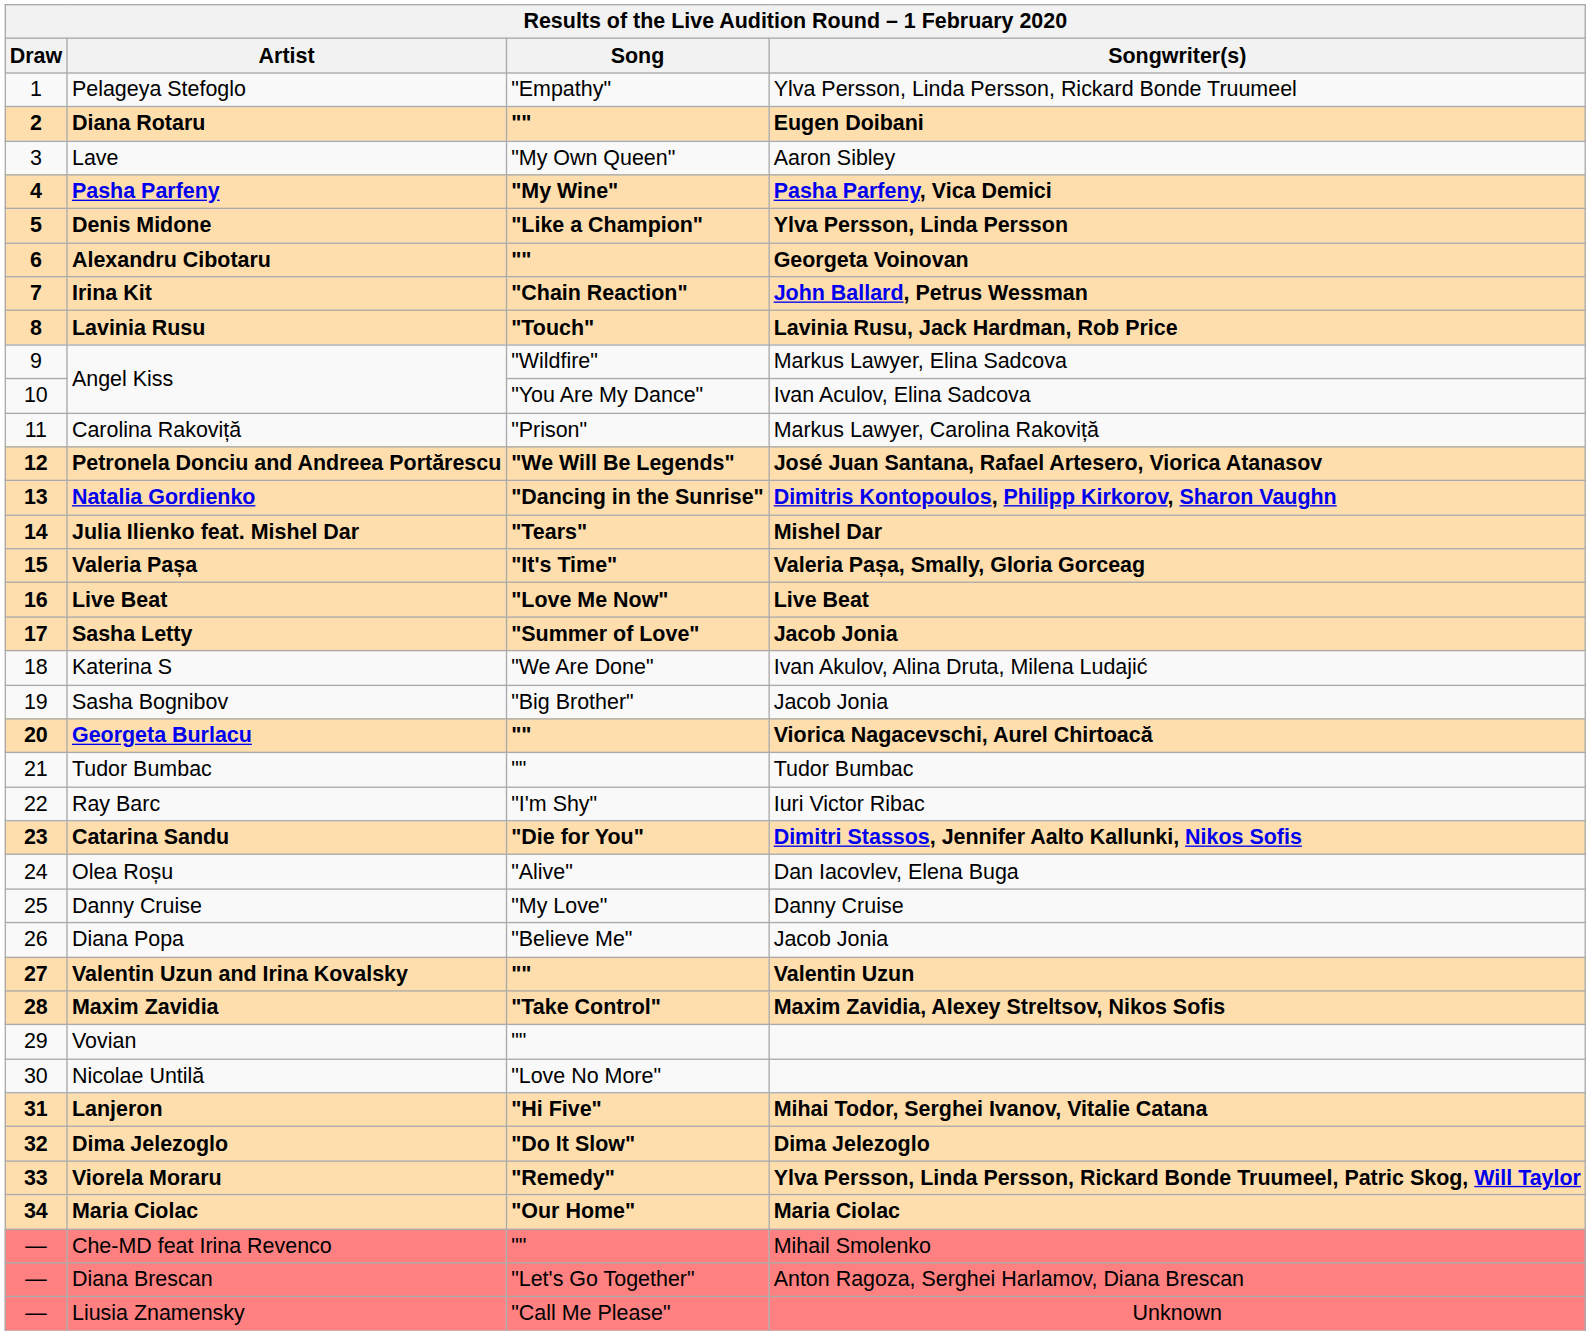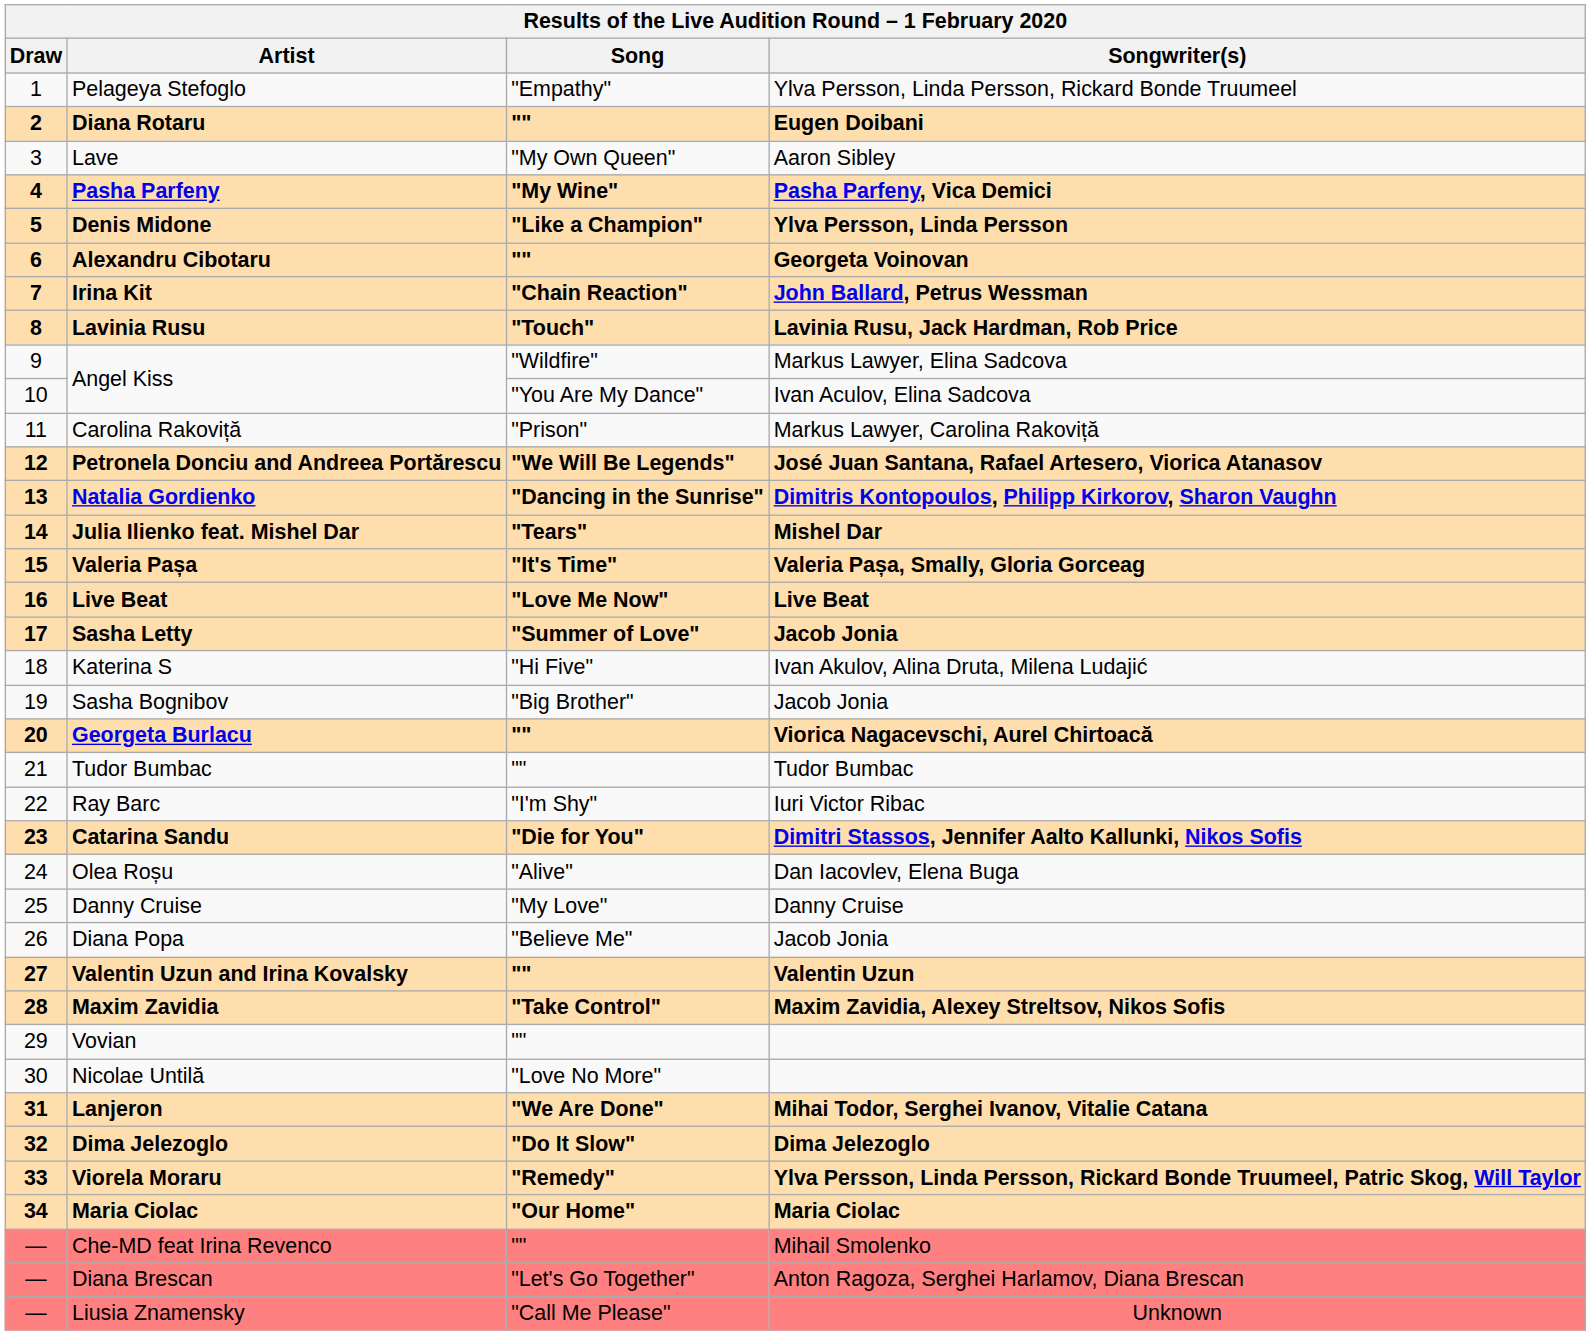 <table class="wikitable collapsible collapsed" style="margin: 1em auto 1em auto">
 <tr>
 <th colspan=4>Results of the Live Audition Round – 1 February 2020</th>
 </tr>
 <tr style="Background:#ccc;">
 <th>Draw</th>
 <th>Artist</th>
 <th>Song</th>
 <th>Songwriter(s)</th>
 </tr>
 <tr>
 <td align="center">1</td>
 <td>Pelageya Stefoglo</td>
 <td>"Empathy"</td>
 <td>Ylva Persson, Linda Persson, Rickard Bonde Truumeel</td>
 </tr>
 <tr style="font-weight:bold; background:navajowhite;">
 <td align="center">2</td>
 <td>Diana Rotaru</td>
 <td>""</td>
 <td>Eugen Doibani</td>
 </tr>
 <tr>
 <td align="center">3</td>
 <td>Lave</td>
 <td>"My Own Queen"</td>
 <td>Aaron Sibley</td>
 </tr>
 <tr style="font-weight:bold; background:navajowhite;">
 <td align="center">4</td>
 <td><a href='#'>Pasha Parfeny</a></td>
 <td>"My Wine"</td>
 <td><a href='#'>Pasha Parfeny</a>, Vica Demici</td>
 </tr>
 <tr style="font-weight:bold; background:navajowhite;">
 <td align="center">5</td>
 <td>Denis Midone</td>
 <td>"Like a Champion"</td>
 <td>Ylva Persson, Linda Persson</td>
 </tr>
 <tr style="font-weight:bold; background:navajowhite;">
 <td align="center">6</td>
 <td>Alexandru Cibotaru</td>
 <td>""</td>
 <td>Georgeta Voinovan</td>
 </tr>
 <tr style="font-weight:bold; background:navajowhite;">
 <td align="center">7</td>
 <td>Irina Kit</td>
 <td>"Chain Reaction"</td>
 <td><a href='#'>John Ballard</a>, Petrus Wessman</td>
 </tr>
 <tr style="font-weight:bold; background:navajowhite;">
 <td align="center">8</td>
 <td>Lavinia Rusu</td>
 <td>"Touch"</td>
 <td>Lavinia Rusu, Jack Hardman, Rob Price</td>
 </tr>
 <tr>
 <td align="center">9</td>
 <td rowspan="2">Angel Kiss</td>
 <td>"Wildfire"</td>
 <td>Markus Lawyer, Elina Sadcova</td>
 </tr>
 <tr>
 <td align="center">10</td>
 <td>"You Are My Dance"</td>
 <td>Ivan Aculov, Elina Sadcova</td>
 </tr>
 <tr>
 <td align="center">11</td>
 <td>Carolina Rakoviță</td>
 <td>"Prison"</td>
 <td>Markus Lawyer, Carolina Rakoviță</td>
 </tr>
 <tr style="font-weight:bold; background:navajowhite;">
 <td align="center">12</td>
 <td>Petronela Donciu and Andreea Portărescu</td>
 <td>"We Will Be Legends"</td>
 <td>José Juan Santana, Rafael Artesero, Viorica Atanasov</td>
 </tr>
 <tr style="font-weight:bold; background:navajowhite;">
 <td align="center">13</td>
 <td><a href='#'>Natalia Gordienko</a></td>
 <td>"Dancing in the Sunrise"</td>
 <td><a href='#'>Dimitris Kontopoulos</a>, <a href='#'>Philipp Kirkorov</a>, <a href='#'>Sharon Vaughn</a></td>
 </tr>
 <tr style="font-weight:bold; background:navajowhite;">
 <td align="center">14</td>
 <td>Julia Ilienko feat. Mishel Dar</td>
 <td>"Tears"</td>
 <td>Mishel Dar</td>
 </tr>
 <tr style="font-weight:bold; background:navajowhite;">
 <td align="center">15</td>
 <td>Valeria Pașa</td>
 <td>"It's Time"</td>
 <td>Valeria Pașa, Smally, Gloria Gorceag</td>
 </tr>
 <tr style="font-weight:bold; background:navajowhite;">
 <td align="center">16</td>
 <td>Live Beat</td>
 <td>"Love Me Now"</td>
 <td>Live Beat</td>
 </tr>
 <tr style="font-weight:bold; background:navajowhite;">
 <td align="center">17</td>
 <td>Sasha Letty</td>
 <td>"Summer of Love"</td>
 <td>Jacob Jonia</td>
 </tr>
 <tr>
 <td align="center">18</td>
 <td>Katerina S</td>
-<td>"We Are Done"</td>
+<td>"Hi Five"</td>
 <td>Ivan Akulov, Alina Druta, Milena Ludajić</td>
 </tr>
 <tr>
 <td align="center">19</td>
 <td>Sasha Bognibov</td>
 <td>"Big Brother"</td>
 <td>Jacob Jonia</td>
 </tr>
 <tr style="font-weight:bold; background:navajowhite;">
 <td align="center">20</td>
 <td><a href='#'>Georgeta Burlacu</a></td>
 <td>""</td>
 <td>Viorica Nagacevschi, Aurel Chirtoacă</td>
 </tr>
 <tr>
 <td align="center">21</td>
 <td>Tudor Bumbac</td>
 <td>""</td>
 <td>Tudor Bumbac</td>
 </tr>
 <tr>
 <td align="center">22</td>
 <td>Ray Barc</td>
 <td>"I'm Shy"</td>
 <td>Iuri Victor Ribac</td>
 </tr>
 <tr style="font-weight:bold; background:navajowhite;">
 <td align="center">23</td>
 <td>Catarina Sandu</td>
 <td>"Die for You"</td>
 <td><a href='#'>Dimitri Stassos</a>, Jennifer Aalto Kallunki, <a href='#'>Nikos Sofis</a></td>
 </tr>
 <tr>
 <td align="center">24</td>
 <td>Olea Roșu</td>
 <td>"Alive"</td>
 <td>Dan Iacovlev, Elena Buga</td>
 </tr>
 <tr>
 <td align="center">25</td>
 <td>Danny Cruise</td>
 <td>"My Love"</td>
 <td>Danny Cruise</td>
 </tr>
 <tr>
 <td align="center">26</td>
 <td>Diana Popa</td>
 <td>"Believe Me"</td>
 <td>Jacob Jonia</td>
 </tr>
 <tr style="font-weight:bold; background:navajowhite;">
 <td align="center">27</td>
 <td>Valentin Uzun and Irina Kovalsky</td>
 <td>""</td>
 <td>Valentin Uzun</td>
 </tr>
 <tr style="font-weight:bold; background:navajowhite;">
 <td align="center">28</td>
 <td>Maxim Zavidia</td>
 <td>"Take Control"</td>
 <td>Maxim Zavidia, Alexey Streltsov, Nikos Sofis</td>
 </tr>
 <tr>
 <td align="center">29</td>
 <td>Vovian</td>
 <td>""</td>
 <td></td>
 </tr>
 <tr>
 <td align="center">30</td>
 <td>Nicolae Untilă</td>
 <td>"Love No More"</td>
 <td></td>
 </tr>
 <tr style="font-weight:bold; background:navajowhite;">
 <td align="center">31</td>
 <td>Lanjeron</td>
-<td>"Hi Five"</td>
+<td>"We Are Done"</td>
 <td>Mihai Todor, Serghei Ivanov, Vitalie Catana</td>
 </tr>
 <tr style="font-weight:bold; background:navajowhite;">
 <td align="center">32</td>
 <td>Dima Jelezoglo</td>
 <td>"Do It Slow"</td>
 <td>Dima Jelezoglo</td>
 </tr>
 <tr style="font-weight:bold; background:navajowhite;">
 <td align="center">33</td>
 <td>Viorela Moraru</td>
 <td>"Remedy"</td>
 <td>Ylva Persson, Linda Persson, Rickard Bonde Truumeel, Patric Skog, <a href='#'>Will Taylor</a></td>
 </tr>
 <tr style="font-weight:bold; background:navajowhite;">
 <td align="center">34</td>
 <td>Maria Ciolac</td>
 <td>"Our Home"</td>
 <td>Maria Ciolac</td>
 </tr>
 <tr style="background:#fe8080;">
 <td align="center" data-sort-value="35">—</td>
 <td>Che-MD feat Irina Revenco</td>
 <td>""</td>
 <td>Mihail Smolenko</td>
 </tr>
 <tr style="background:#fe8080;">
 <td align="center" data-sort-value="35">—</td>
 <td>Diana Brescan</td>
 <td>"Let's Go Together"</td>
 <td>Anton Ragoza, Serghei Harlamov, Diana Brescan</td>
 </tr>
 <tr style="background:#fe8080;">
 <td align="center" data-sort-value="35">—</td>
 <td>Liusia Znamensky</td>
 <td>"Call Me Please"</td>
 <td align="center">Unknown</td>
 </tr>
 </table>
